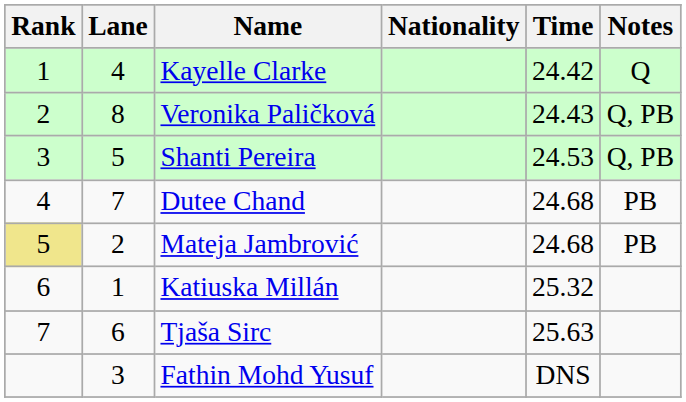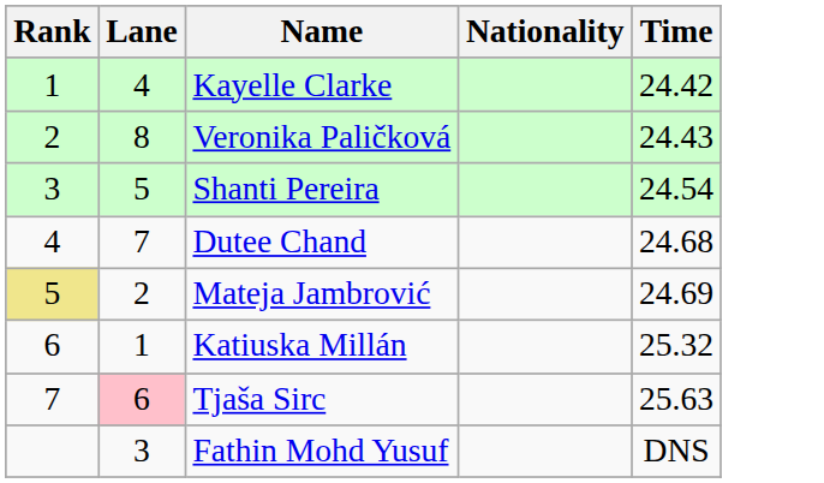 <table class="wikitable sortable" style="text-align:center">
 <tr>
 <th>Rank</th>
 <th>Lane</th>
 <th>Name</th>
 <th>Nationality</th>
 <th>Time</th>
-<th>Notes</th>
 </tr>
 <tr bgcolor=ccffcc>
 <td>1</td>
 <td>4</td>
 <td align=left><a href='#'>Kayelle Clarke</a></td>
 <td align=left></td>
 <td>24.42</td>
-<td>Q</td>
 </tr>
 <tr bgcolor=ccffcc>
 <td>2</td>
 <td>8</td>
 <td align=left><a href='#'>Veronika Paličková</a></td>
 <td align=left></td>
 <td>24.43</td>
-<td>Q, PB</td>
 </tr>
 <tr bgcolor=ccffcc>
 <td>3</td>
 <td>5</td>
 <td align=left><a href='#'>Shanti Pereira</a></td>
 <td align=left></td>
-<td>24.53</td>
-<td>Q, PB</td>
+<td>24.54</td>
 </tr>
 <tr>
 <td>4</td>
 <td>7</td>
 <td align=left><a href='#'>Dutee Chand</a></td>
 <td align=left></td>
 <td>24.68</td>
-<td>PB</td>
 </tr>
 <tr>
 <td style="background: khaki;">5</td>
 <td>2</td>
 <td align=left><a href='#'>Mateja Jambrović</a></td>
 <td align=left></td>
-<td>24.68</td>
-<td>PB</td>
+<td>24.69</td>
 </tr>
 <tr>
 <td>6</td>
 <td>1</td>
 <td align=left><a href='#'>Katiuska Millán</a></td>
 <td align=left></td>
 <td>25.32</td>
-<td></td>
 </tr>
 <tr>
 <td>7</td>
-<td>6</td>
+<td style="background: pink;">6</td>
 <td align=left><a href='#'>Tjaša Sirc</a></td>
 <td align=left></td>
 <td>25.63</td>
-<td></td>
 </tr>
 <tr>
 <td></td>
 <td>3</td>
 <td align=left><a href='#'>Fathin Mohd Yusuf</a></td>
 <td align=left></td>
 <td>DNS</td>
-<td></td>
 </tr>
 </table>
